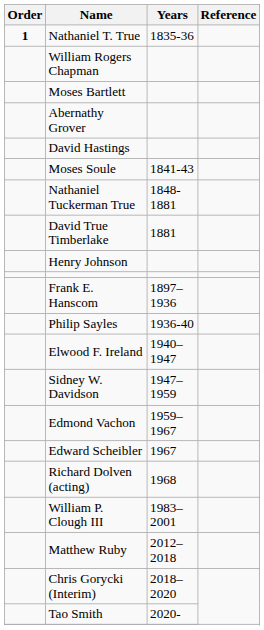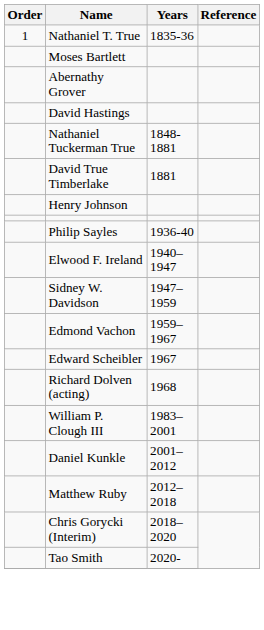 <table class="wikitable sortable" style="width:50%">
 <tr>
 <th style="width:*;">Order</th>
 <th style="width:*;">Name</th>
 <th style="width:*;">Years</th>
 <th style="width:*;" class="unsortable">Reference</th>
 </tr>
 <tr>
-<td style="text-align:center;"><strong>1</strong></td>
+<td style="text-align:center;">1</td>
 <td>Nathaniel T. True</td>
 <td>1835-36</td>
-<td></td>
-</tr>
-<tr>
-<td></td>
-<td>William Rogers Chapman</td>
-<td></td>
 <td></td>
 </tr>
 <tr>
 <td></td>
 <td>Moses Bartlett</td>
 <td></td>
 <td></td>
 </tr>
 <tr>
 <td></td>
 <td>Abernathy Grover</td>
 <td></td>
 <td></td>
 </tr>
 <tr>
 <td></td>
 <td>David Hastings</td>
 <td></td>
-<td></td>
-</tr>
-<tr>
-<td></td>
-<td>Moses Soule</td>
-<td>1841-43</td>
 <td></td>
 </tr>
 <tr>
 <td></td>
 <td>Nathaniel Tuckerman True</td>
 <td>1848-1881</td>
 <td></td>
 </tr>
 <tr>
 <td></td>
 <td>David True Timberlake</td>
 <td>1881</td>
 <td></td>
 </tr>
 <tr>
 <td></td>
 <td>Henry Johnson</td>
 <td></td>
 <td></td>
 </tr>
 <tr>
 <td></td>
 <td></td>
 <td></td>
-<td></td>
-</tr>
-<tr>
-<td style="text-align:center;"></td>
-<td>Frank E. Hanscom</td>
-<td>1897–1936</td>
 <td></td>
 </tr>
 <tr>
 <td></td>
 <td>Philip Sayles</td>
 <td>1936-40</td>
 <td></td>
 </tr>
 <tr>
 <td style="text-align:center;"></td>
 <td>Elwood F. Ireland</td>
 <td>1940–1947</td>
 <td></td>
 </tr>
 <tr>
 <td style="text-align:center;"></td>
 <td>Sidney W. Davidson</td>
 <td>1947–1959</td>
 <td></td>
 </tr>
 <tr>
 <td style="text-align:center;"></td>
 <td>Edmond Vachon</td>
 <td>1959–1967</td>
 <td></td>
 </tr>
 <tr>
 <td></td>
 <td>Edward Scheibler</td>
 <td>1967</td>
 <td></td>
 </tr>
 <tr>
 <td></td>
 <td>Richard Dolven (acting)</td>
 <td>1968</td>
 <td></td>
 </tr>
 <tr>
 <td style="text-align:center;"></td>
 <td>William P. Clough III</td>
 <td>1983–2001</td>
 <td></td>
 </tr>
 <tr>
 <td style="text-align:center;"></td>
+<td>Daniel Kunkle</td>
+<td>2001–2012</td>
+<td></td>
+</tr>
+<tr>
+<td style="text-align:center;"></td>
 <td>Matthew Ruby</td>
 <td>2012–2018</td>
 <td></td>
 </tr>
 <tr>
 <td style="text-align:center;"></td>
 <td>Chris Gorycki (Interim)</td>
 <td>2018–2020</td>
 </tr>
 <tr>
 <td style="text-align:center;"></td>
 <td>Tao Smith</td>
 <td>2020-</td>
 </tr>
 <tr>
 </tr>
 </table>
